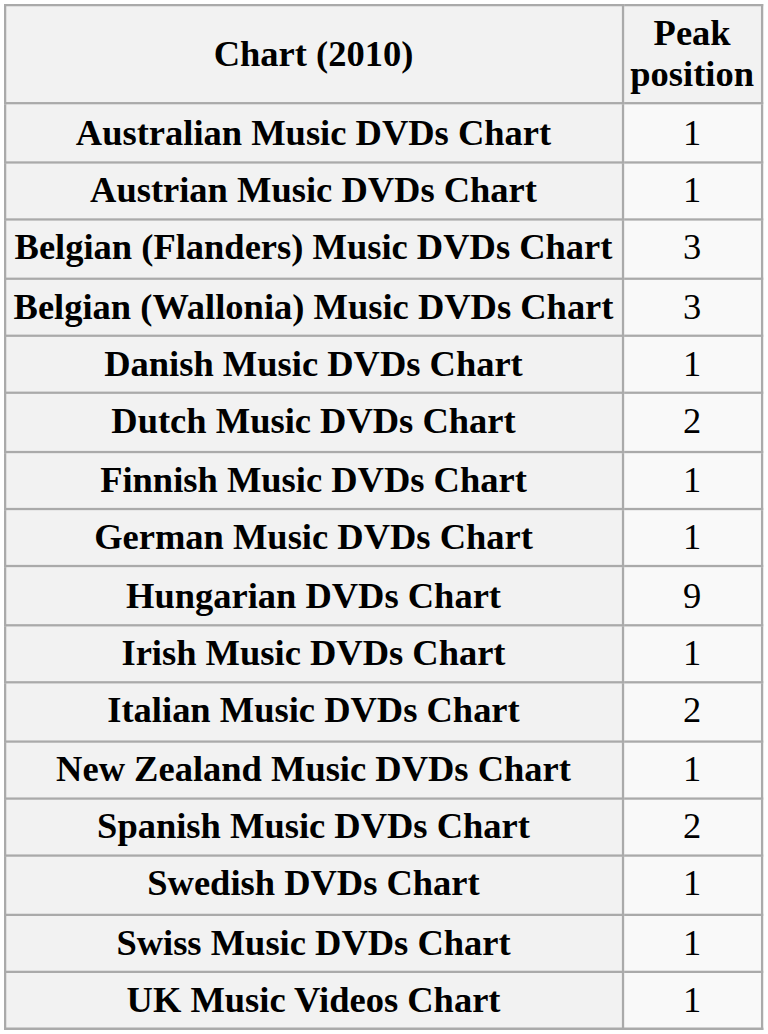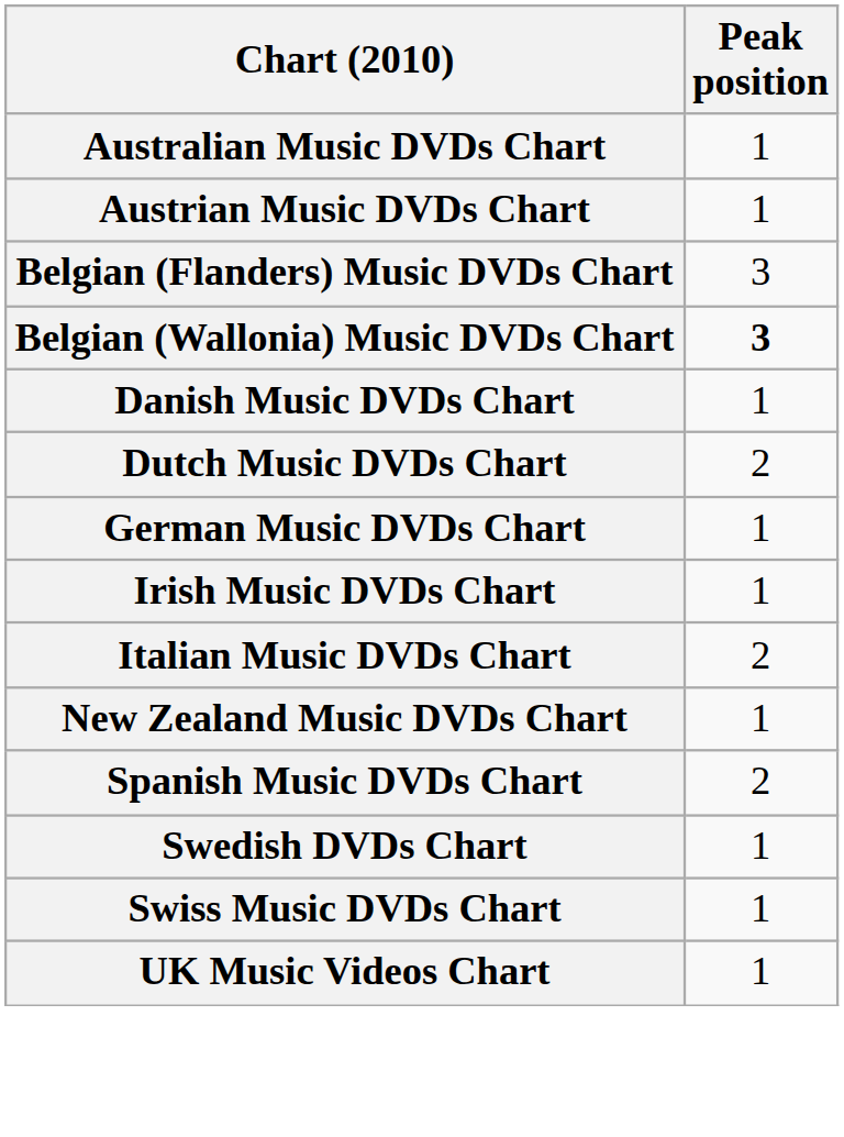 <table class="wikitable plainrowheaders sortable" style="text-align:center;" border="1">
 <tr>
 <th scope="col">Chart (2010)</th>
 <th scope="col">Peak<br>position</th>
 </tr>
 <tr>
 <th scope="row">Australian Music DVDs Chart</th>
 <td>1</td>
 </tr>
 <tr>
 <th scope="row">Austrian Music DVDs Chart</th>
 <td>1</td>
 </tr>
 <tr>
 <th scope="row">Belgian (Flanders) Music DVDs Chart</th>
 <td>3</td>
 </tr>
 <tr>
 <th scope="row">Belgian (Wallonia) Music DVDs Chart</th>
-<td>3</td>
+<td><strong>3</strong></td>
 </tr>
 <tr>
 <th scope="row">Danish Music DVDs Chart</th>
 <td>1</td>
 </tr>
 <tr>
 <th scope="row">Dutch Music DVDs Chart</th>
 <td>2</td>
 </tr>
 <tr>
-<th scope="row">Finnish Music DVDs Chart</th>
-<td>1</td>
-</tr>
-<tr>
 <th scope="row">German Music DVDs Chart</th>
 <td>1</td>
-</tr>
-<tr>
-<th scope="row">Hungarian DVDs Chart</th>
-<td>9</td>
 </tr>
 <tr>
 <th scope="row">Irish Music DVDs Chart</th>
 <td>1</td>
 </tr>
 <tr>
 <th scope="row">Italian Music DVDs Chart</th>
 <td>2</td>
 </tr>
 <tr>
 <th scope="row">New Zealand Music DVDs Chart</th>
 <td>1</td>
 </tr>
 <tr>
 <th scope="row">Spanish Music DVDs Chart</th>
 <td>2</td>
 </tr>
 <tr>
 <th scope="row">Swedish DVDs Chart</th>
 <td>1</td>
 </tr>
 <tr>
 <th scope="row">Swiss Music DVDs Chart</th>
 <td>1</td>
 </tr>
 <tr>
 <th scope="row">UK Music Videos Chart</th>
 <td>1</td>
 </tr>
 <tr>
 </tr>
 </table>
